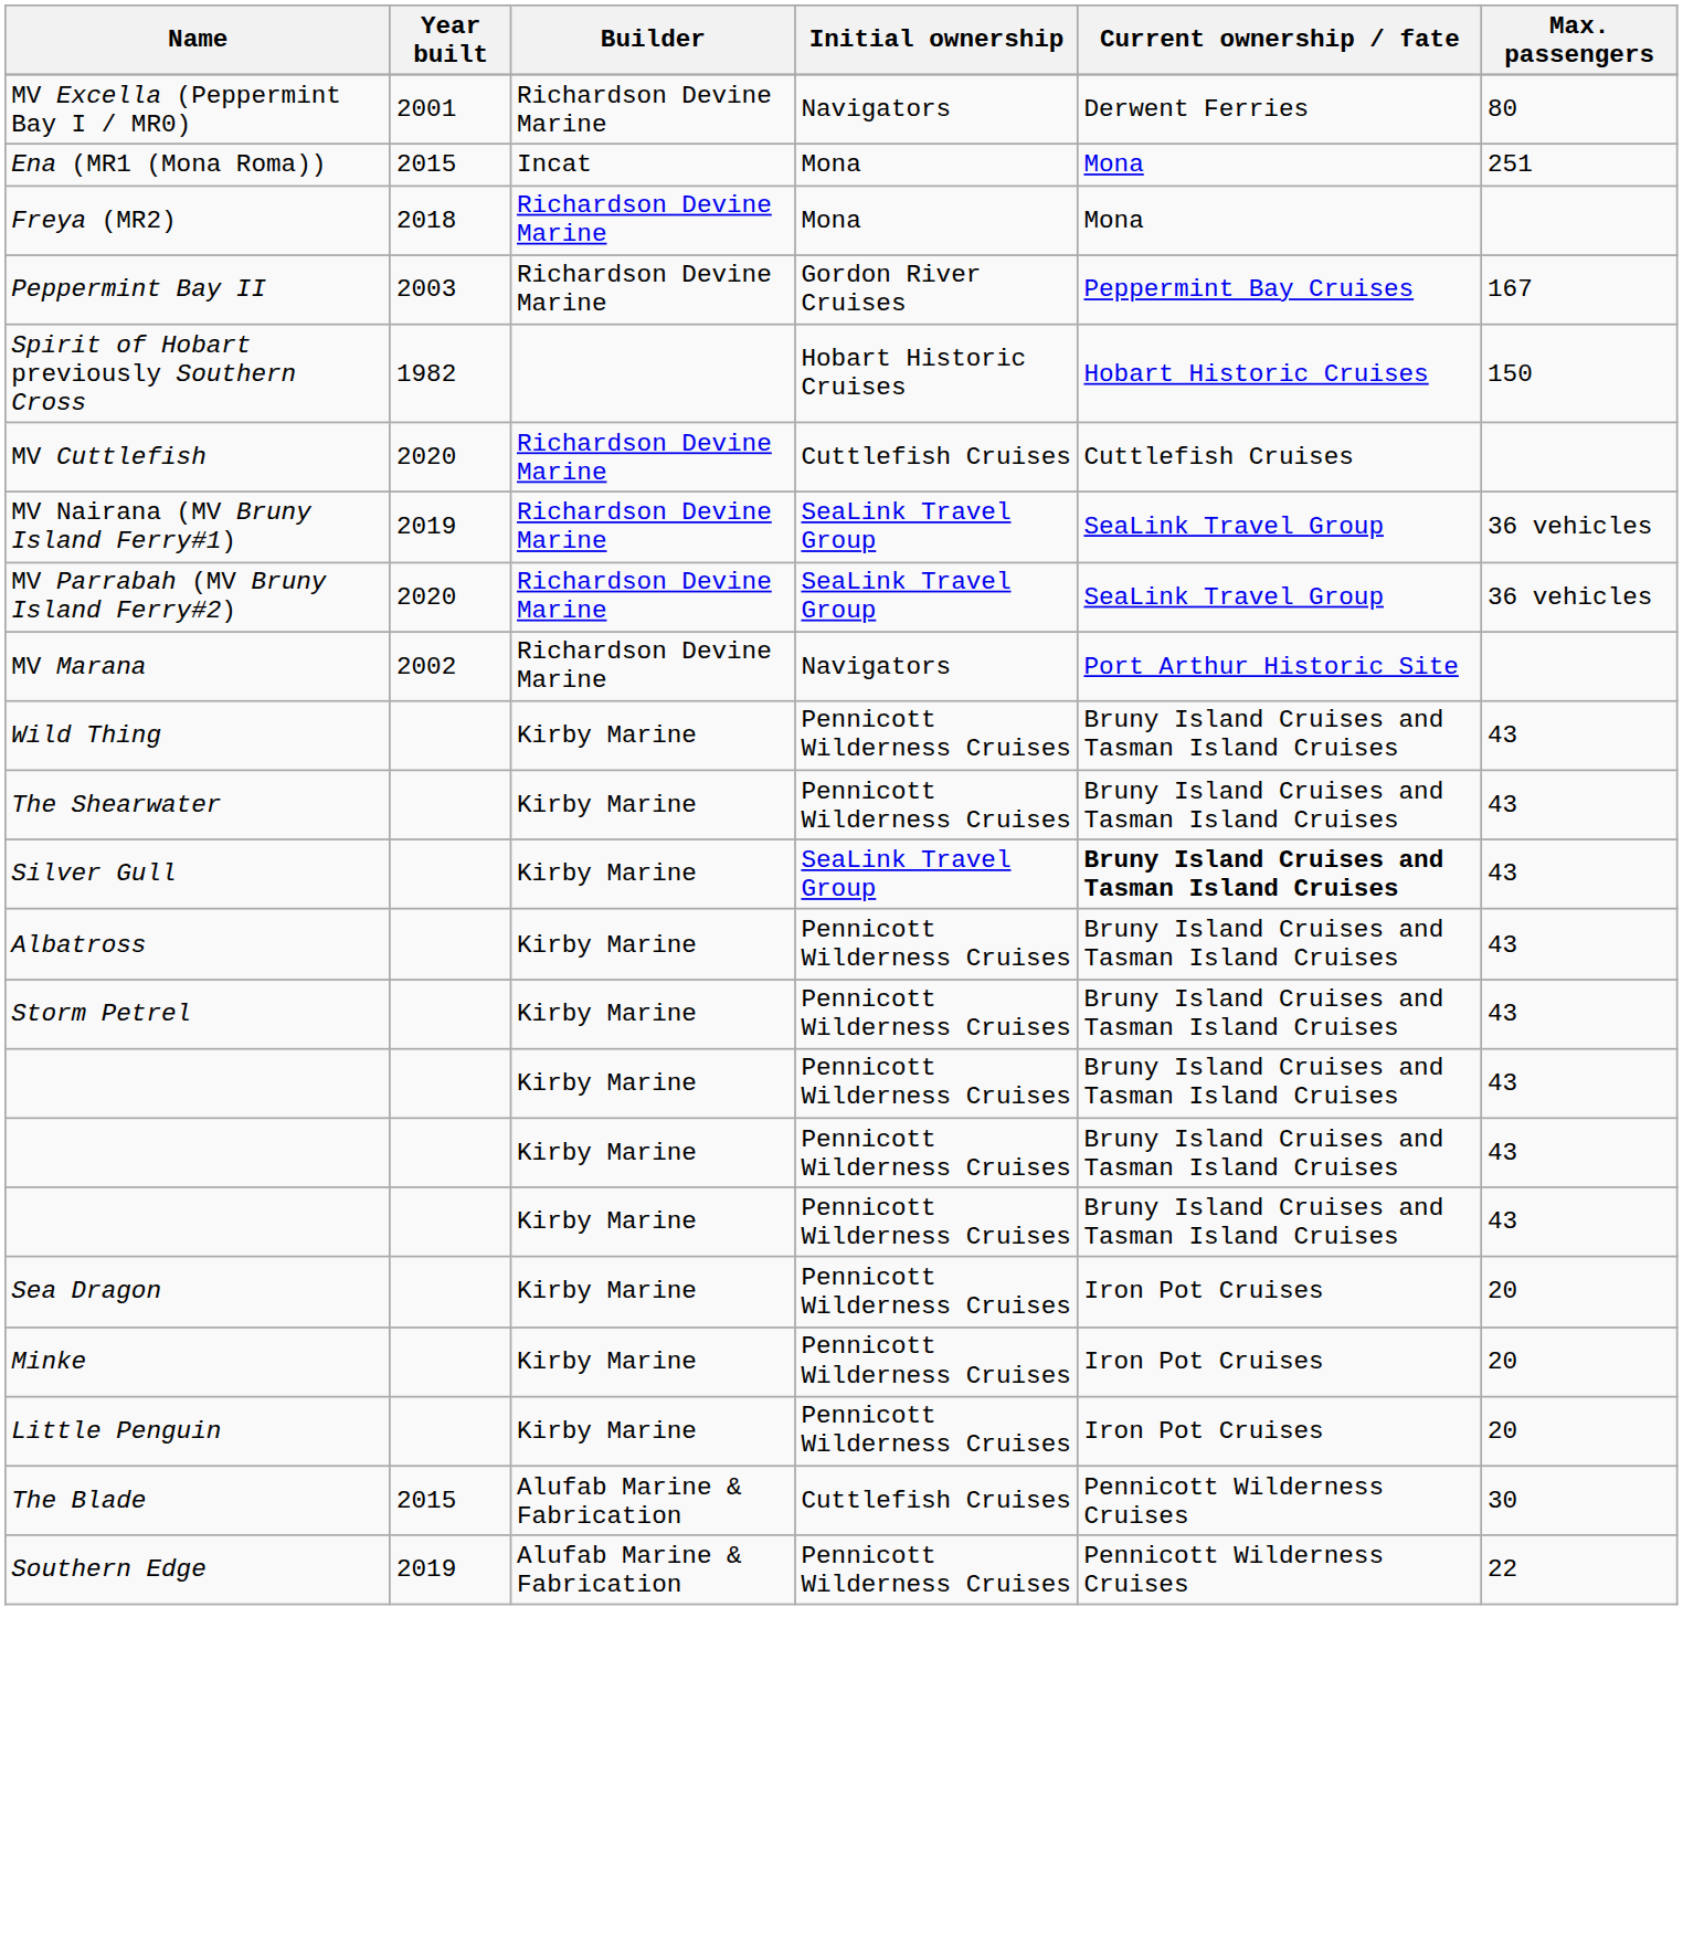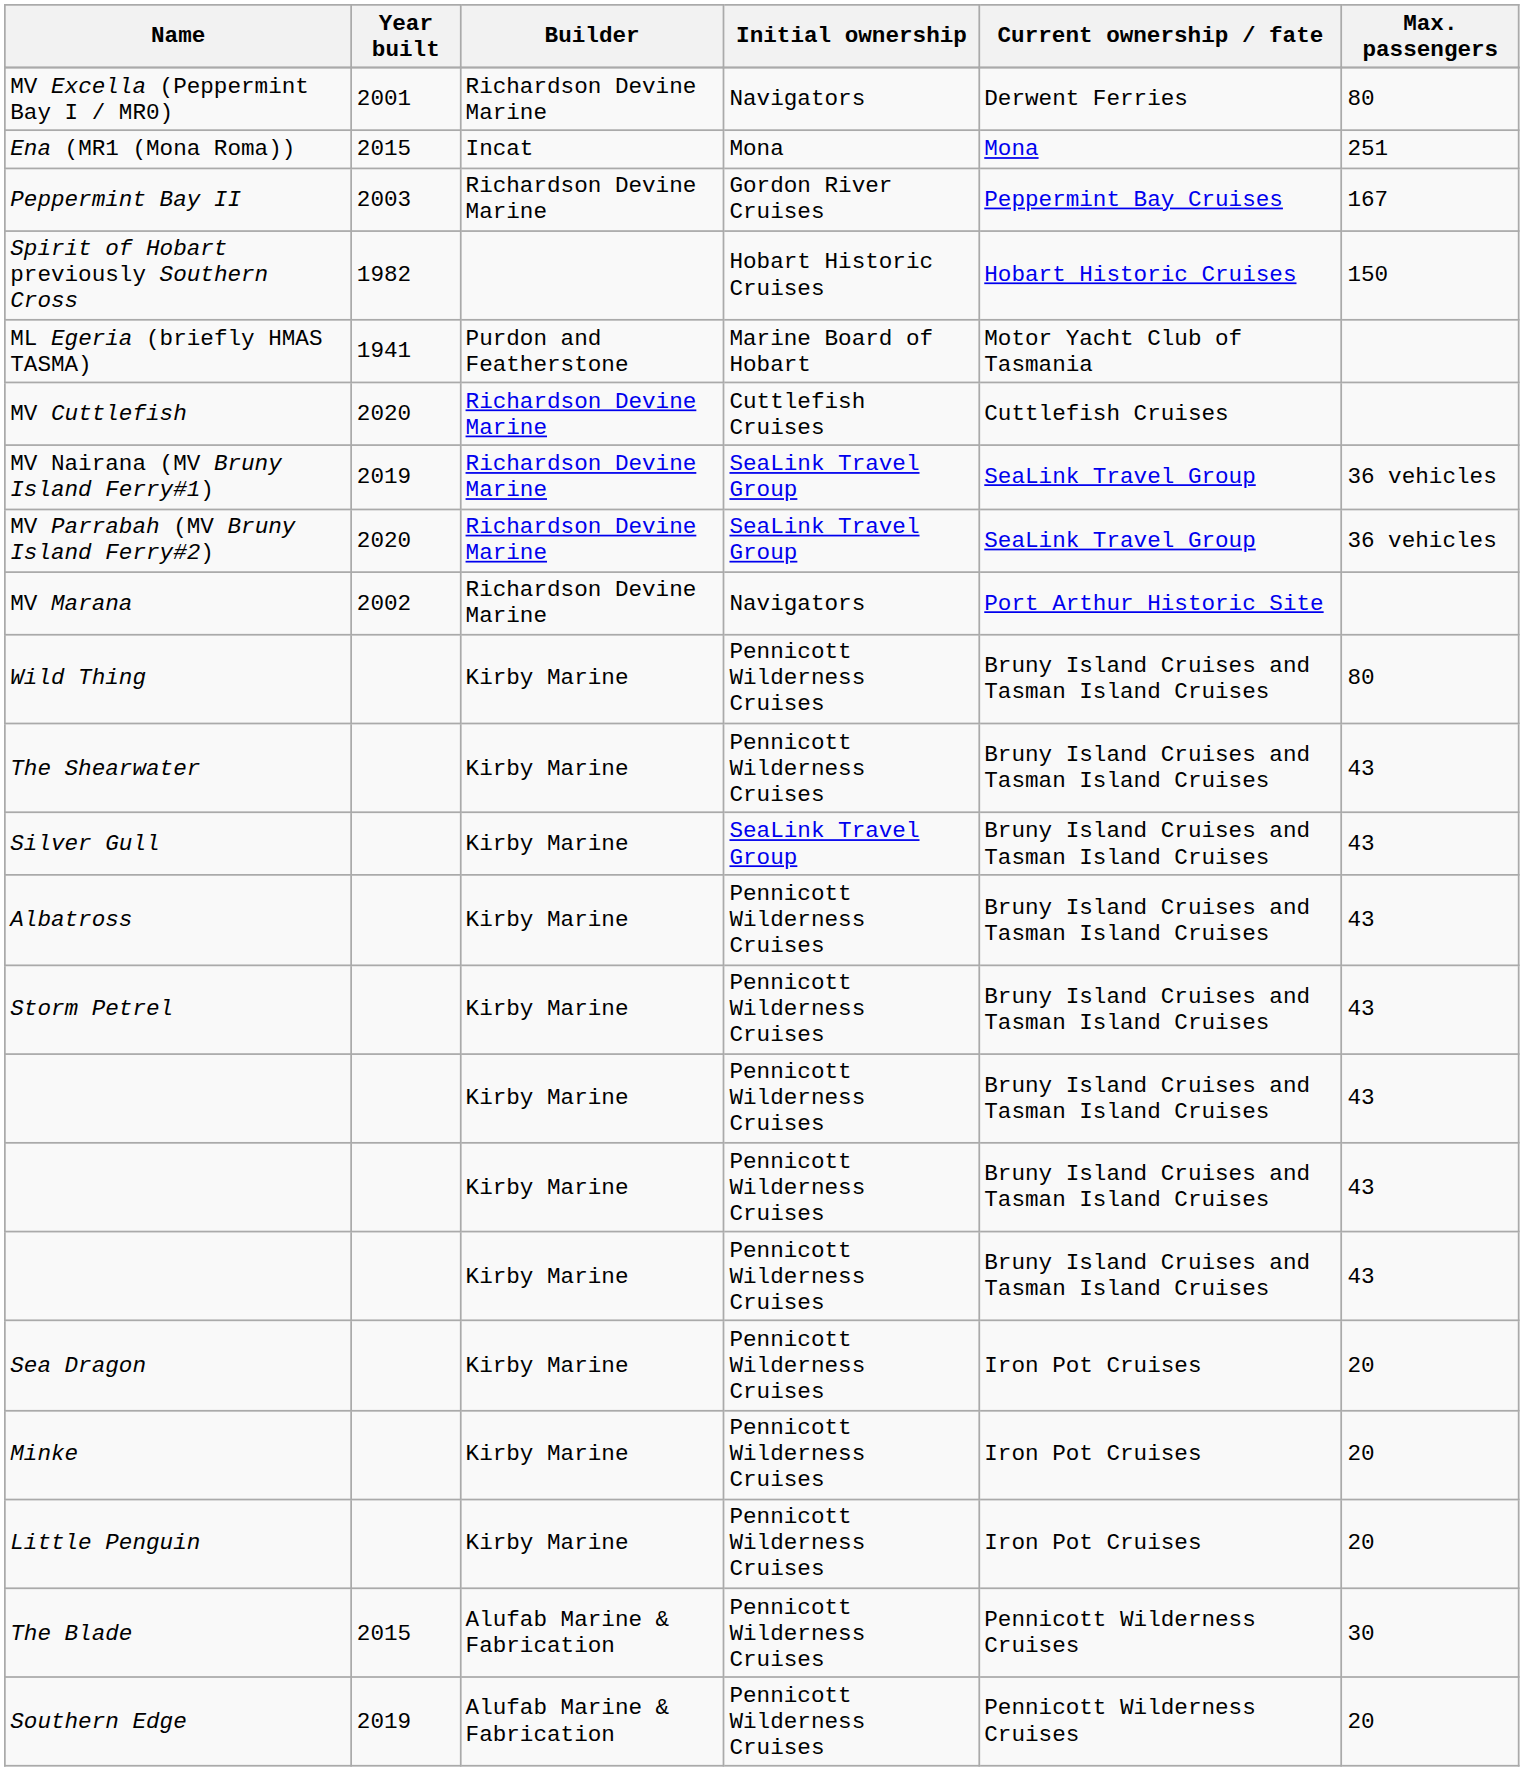 <table class="wikitable sortable">
 <tr>
 <th>Name</th>
 <th>Year built</th>
 <th>Builder</th>
 <th>Initial ownership</th>
 <th>Current ownership / fate</th>
 <th>Max. passengers</th>
 </tr>
 <tr>
 </tr>
 <tr>
 <td>MV <em>Excella</em> (Peppermint Bay I / MR0) </td>
 <td>2001</td>
 <td>Richardson Devine Marine</td>
 <td>Navigators</td>
 <td>Derwent Ferries</td>
 <td>80</td>
 </tr>
 <tr>
 <td><em>Ena</em> (MR1 (Mona Roma)) </td>
 <td>2015</td>
 <td>Incat</td>
 <td>Mona</td>
 <td><a href='#'>Mona</a></td>
 <td>251</td>
 </tr>
 <tr>
-<td><em>Freya</em> (MR2)</td>
-<td>2018</td>
-<td><a href='#'>Richardson Devine Marine</a></td>
-<td>Mona</td>
-<td>Mona</td>
-<td></td>
-</tr>
-<tr>
 <td><em>Peppermint Bay II</em></td>
 <td>2003</td>
 <td>Richardson Devine Marine</td>
 <td>Gordon River Cruises</td>
 <td><a href='#'>Peppermint Bay Cruises</a></td>
 <td>167</td>
 </tr>
 <tr>
 <td><em>Spirit of Hobart</em> previously <em>Southern Cross</em> </td>
 <td>1982</td>
 <td></td>
 <td>Hobart Historic Cruises</td>
 <td><a href='#'>Hobart Historic Cruises</a></td>
 <td>150</td>
+</tr>
+<tr>
+<td>ML <em>Egeria</em> (briefly HMAS TASMA)</td>
+<td>1941</td>
+<td>Purdon and Featherstone</td>
+<td>Marine Board of Hobart</td>
+<td>Motor Yacht Club of Tasmania</td>
+<td></td>
 </tr>
 <tr>
 <td>MV <em>Cuttlefish</em></td>
 <td>2020</td>
 <td><a href='#'>Richardson Devine Marine</a></td>
 <td>Cuttlefish Cruises</td>
 <td>Cuttlefish Cruises</td>
 <td></td>
 </tr>
 <tr>
 <td>MV Nairana (MV <em>Bruny Island Ferry#1</em>)</td>
 <td>2019</td>
 <td><a href='#'>Richardson Devine Marine</a></td>
 <td><a href='#'>SeaLink Travel Group</a></td>
 <td><a href='#'>SeaLink Travel Group</a></td>
 <td>36 vehicles</td>
 </tr>
 <tr>
 <td>MV <em>Parrabah</em> (MV <em>Bruny Island Ferry#2</em>)</td>
 <td>2020</td>
 <td><a href='#'>Richardson Devine Marine</a></td>
 <td><a href='#'>SeaLink Travel Group</a></td>
 <td><a href='#'>SeaLink Travel Group</a></td>
 <td>36 vehicles</td>
 </tr>
 <tr>
 <td>MV <em>Marana</em></td>
 <td>2002</td>
 <td>Richardson Devine Marine</td>
 <td>Navigators</td>
 <td><a href='#'>Port Arthur Historic Site</a></td>
 <td></td>
 </tr>
 <tr>
 <td><em>Wild Thing</em></td>
 <td></td>
 <td>Kirby Marine</td>
 <td>Pennicott Wilderness Cruises</td>
 <td>Bruny Island Cruises and Tasman Island Cruises</td>
-<td>43</td>
+<td>80</td>
 </tr>
 <tr>
 <td><em>The Shearwater</em></td>
 <td></td>
 <td>Kirby Marine</td>
 <td>Pennicott Wilderness Cruises</td>
 <td>Bruny Island Cruises and Tasman Island Cruises</td>
 <td>43</td>
 </tr>
 <tr>
 <td><em>Silver Gull</em></td>
 <td></td>
 <td>Kirby Marine</td>
 <td><a href='#'>SeaLink Travel Group</a></td>
-<td><strong>Bruny Island Cruises and Tasman Island Cruises</strong></td>
+<td>Bruny Island Cruises and Tasman Island Cruises</td>
 <td>43</td>
 </tr>
 <tr>
 <td><em>Albatross</em></td>
 <td></td>
 <td>Kirby Marine</td>
 <td>Pennicott Wilderness Cruises</td>
 <td>Bruny Island Cruises and Tasman Island Cruises</td>
 <td>43</td>
 </tr>
 <tr>
 <td><em>Storm Petrel</em></td>
 <td></td>
 <td>Kirby Marine</td>
 <td>Pennicott Wilderness Cruises</td>
 <td>Bruny Island Cruises and Tasman Island Cruises</td>
 <td>43</td>
 </tr>
 <tr>
 <td></td>
 <td></td>
 <td>Kirby Marine</td>
 <td>Pennicott Wilderness Cruises</td>
 <td>Bruny Island Cruises and Tasman Island Cruises</td>
 <td>43</td>
 </tr>
 <tr>
 <td></td>
 <td></td>
 <td>Kirby Marine</td>
 <td>Pennicott Wilderness Cruises</td>
 <td>Bruny Island Cruises and Tasman Island Cruises</td>
 <td>43</td>
 </tr>
 <tr>
 <td></td>
 <td></td>
 <td>Kirby Marine</td>
 <td>Pennicott Wilderness Cruises</td>
 <td>Bruny Island Cruises and Tasman Island Cruises</td>
 <td>43</td>
 </tr>
 <tr>
 <td><em>Sea Dragon</em></td>
 <td></td>
 <td>Kirby Marine</td>
 <td>Pennicott Wilderness Cruises</td>
 <td>Iron Pot Cruises</td>
 <td>20</td>
 </tr>
 <tr>
 <td><em>Minke</em></td>
 <td></td>
 <td>Kirby Marine</td>
 <td>Pennicott Wilderness Cruises</td>
 <td>Iron Pot Cruises</td>
 <td>20</td>
 </tr>
 <tr>
 <td><em>Little Penguin</em></td>
 <td></td>
 <td>Kirby Marine</td>
 <td>Pennicott Wilderness Cruises</td>
 <td>Iron Pot Cruises</td>
 <td>20</td>
 </tr>
 <tr>
 <td><em>The Blade</em></td>
 <td>2015</td>
 <td>Alufab Marine & Fabrication</td>
-<td>Cuttlefish Cruises</td>
+<td>Pennicott Wilderness Cruises</td>
 <td>Pennicott Wilderness Cruises</td>
 <td>30</td>
 </tr>
 <tr>
 <td><em>Southern Edge</em></td>
 <td>2019</td>
 <td>Alufab Marine & Fabrication</td>
 <td>Pennicott Wilderness Cruises</td>
 <td>Pennicott Wilderness Cruises</td>
-<td>22</td>
+<td>20</td>
 </tr>
 </table>
